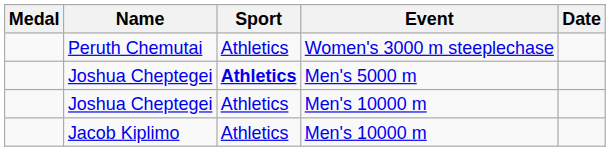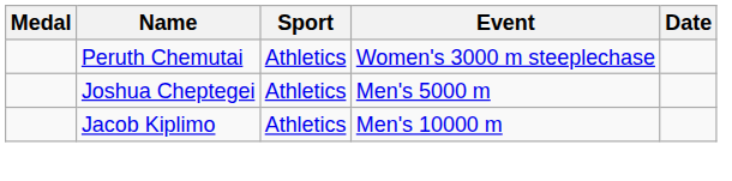 <table class="wikitable sortable" style="font-size: 95%;">
 <tr>
 <th>Medal</th>
 <th>Name</th>
 <th>Sport</th>
 <th>Event</th>
 <th>Date</th>
 </tr>
 <tr>
 <td></td>
 <td><a href='#'>Peruth Chemutai</a></td>
 <td><a href='#'>Athletics</a></td>
 <td><a href='#'>Women's 3000 m steeplechase</a></td>
 <td></td>
 </tr>
 <tr>
 <td></td>
 <td><a href='#'>Joshua Cheptegei</a></td>
-<td><strong><a href='#'>Athletics</a></strong></td>
+<td><a href='#'>Athletics</a></td>
 <td><a href='#'>Men's 5000 m</a></td>
-<td></td>
-</tr>
-<tr>
-<td></td>
-<td><a href='#'>Joshua Cheptegei</a></td>
-<td><a href='#'>Athletics</a></td>
-<td><a href='#'>Men's 10000 m</a></td>
 <td></td>
 </tr>
 <tr>
 <td></td>
 <td><a href='#'>Jacob Kiplimo</a></td>
 <td><a href='#'>Athletics</a></td>
 <td><a href='#'>Men's 10000 m</a></td>
 <td></td>
 </tr>
 </table>
